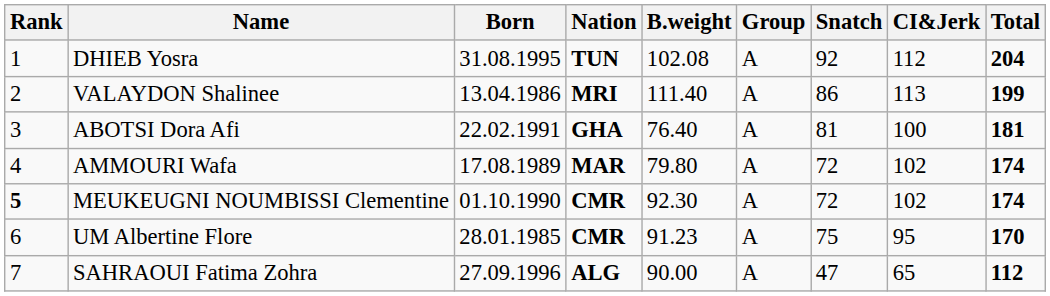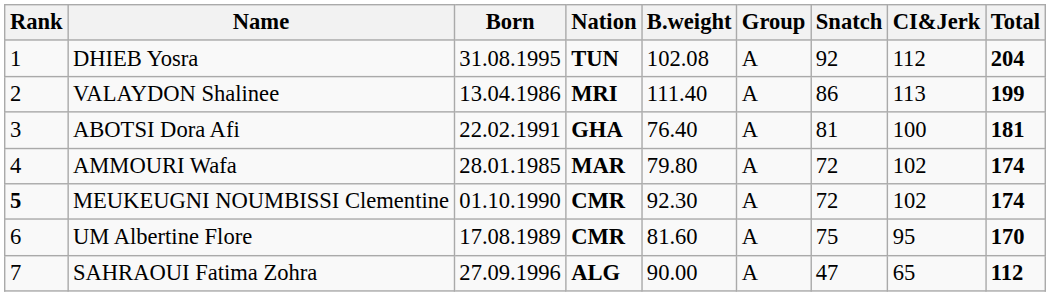 <table class="wikitable">
 <tr>
 <th>Rank</th>
 <th>Name</th>
 <th>Born</th>
 <th>Nation</th>
 <th>B.weight</th>
 <th>Group</th>
 <th>Snatch</th>
 <th>CI&Jerk</th>
 <th>Total</th>
 </tr>
 <tr>
 <td>1</td>
 <td>DHIEB Yosra</td>
 <td>31.08.1995</td>
 <td><strong>TUN</strong></td>
 <td>102.08</td>
 <td>A</td>
 <td>92</td>
 <td>112</td>
 <td><strong>204</strong></td>
 </tr>
 <tr>
 <td>2</td>
 <td>VALAYDON Shalinee</td>
 <td>13.04.1986</td>
 <td><strong>MRI</strong></td>
 <td>111.40</td>
 <td>A</td>
 <td>86</td>
 <td>113</td>
 <td><strong>199</strong></td>
 </tr>
 <tr>
 <td>3</td>
 <td>ABOTSI Dora Afi</td>
 <td>22.02.1991</td>
 <td><strong>GHA</strong></td>
 <td>76.40</td>
 <td>A</td>
 <td>81</td>
 <td>100</td>
 <td><strong>181</strong></td>
 </tr>
 <tr>
 <td>4</td>
 <td>AMMOURI Wafa</td>
-<td>17.08.1989</td>
+<td>28.01.1985</td>
 <td><strong>MAR</strong></td>
 <td>79.80</td>
 <td>A</td>
 <td>72</td>
 <td>102</td>
 <td><strong>174</strong></td>
 </tr>
 <tr>
 <td><strong>5</strong></td>
 <td>MEUKEUGNI NOUMBISSI Clementine</td>
 <td>01.10.1990</td>
 <td><strong>CMR</strong></td>
 <td>92.30</td>
 <td>A</td>
 <td>72</td>
 <td>102</td>
 <td><strong>174</strong></td>
 </tr>
 <tr>
 <td>6</td>
 <td>UM Albertine Flore</td>
-<td>28.01.1985</td>
+<td>17.08.1989</td>
 <td><strong>CMR</strong></td>
-<td>91.23</td>
+<td>81.60</td>
 <td>A</td>
 <td>75</td>
 <td>95</td>
 <td><strong>170</strong></td>
 </tr>
 <tr>
 <td>7</td>
 <td>SAHRAOUI Fatima Zohra</td>
 <td>27.09.1996</td>
 <td><strong>ALG</strong></td>
 <td>90.00</td>
 <td>A</td>
 <td>47</td>
 <td>65</td>
 <td><strong>112</strong></td>
 </tr>
 </table>
